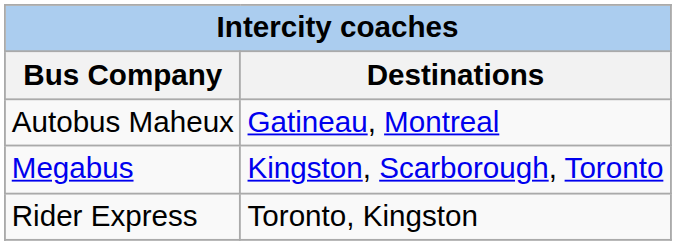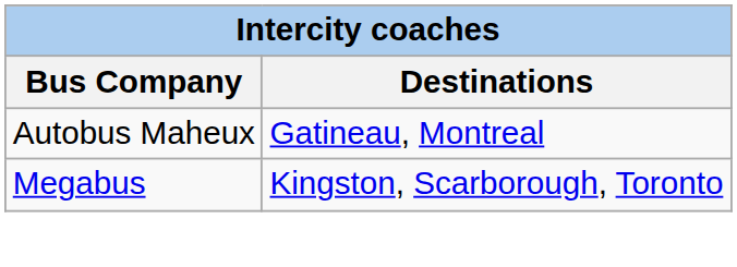 <table class="wikitable">
 <tr>
 <th style="background: #abcdef;" colspan="2" align=center>Intercity coaches</th>
 </tr>
 <tr>
 <th>Bus Company</th>
 <th>Destinations</th>
 </tr>
 <tr>
 <td>Autobus Maheux</td>
 <td><a href='#'>Gatineau</a>, <a href='#'>Montreal</a></td>
 </tr>
 <tr>
 <td><a href='#'>Megabus</a></td>
 <td><a href='#'>Kingston</a>, <a href='#'>Scarborough</a>, <a href='#'>Toronto</a></td>
 </tr>
-<tr>
-<td>Rider Express</td>
-<td>Toronto, Kingston</td>
-</tr>
 </table>
